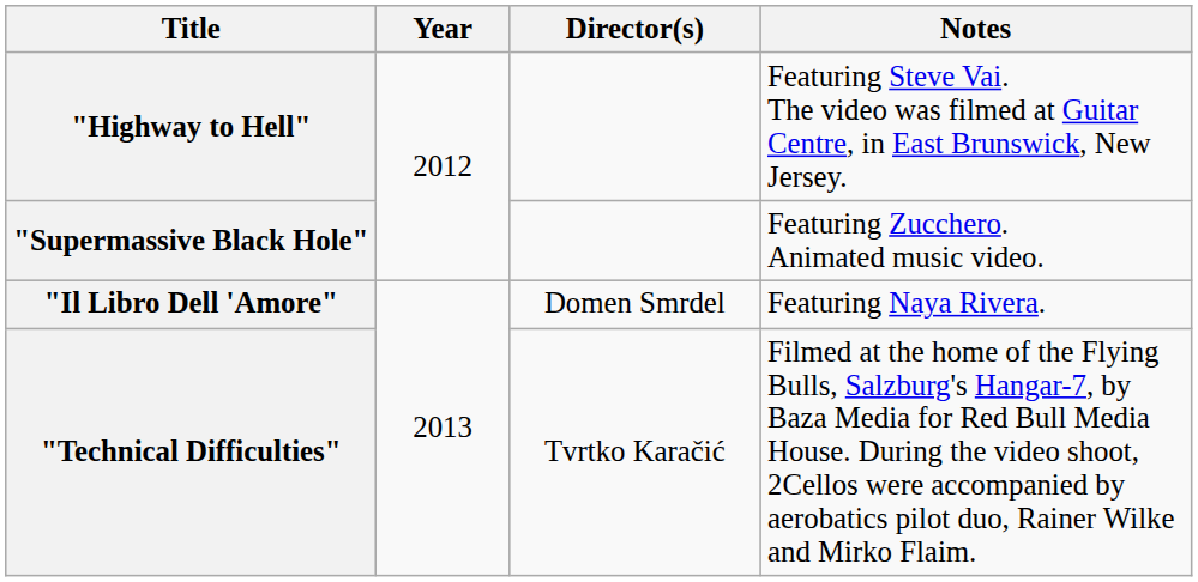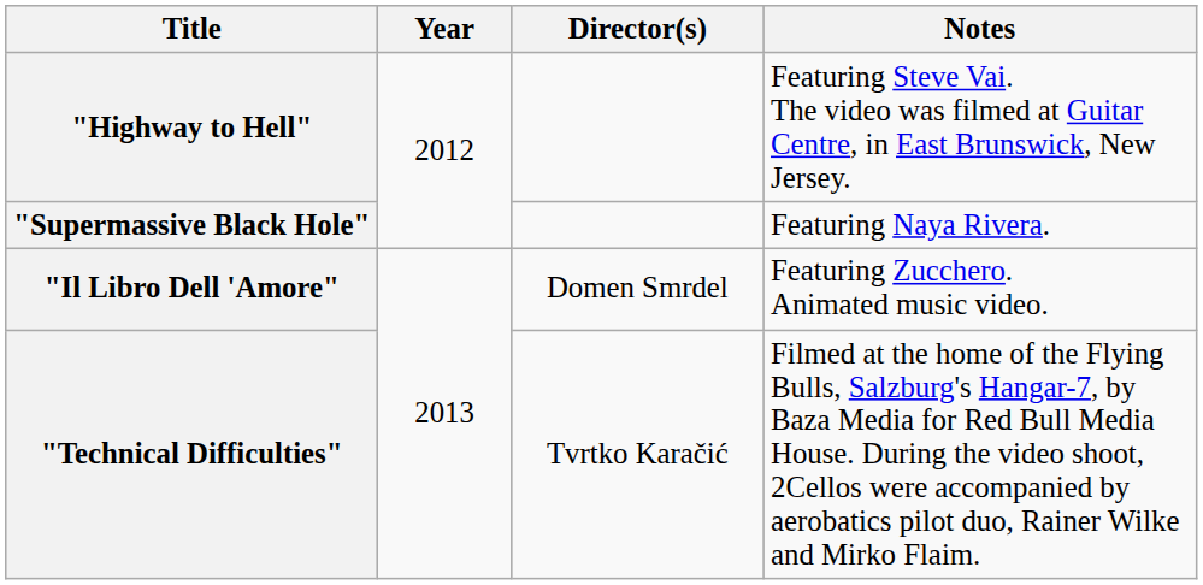 <table class="wikitable plainrowheaders" style="text-align:center;" border="1">
 <tr>
 <th scope="col" style="width:12em;">Title</th>
 <th scope="col" style="width:4em;">Year</th>
 <th scope="col" style="width:8em;">Director(s)</th>
 <th scope="col" style="width:14em;">Notes</th>
 </tr>
 <tr>
 <th scope="row">"Highway to Hell"</th>
 <td rowspan="2">2012</td>
 <td></td>
 <td align="left">Featuring <a href='#'>Steve Vai</a>. <br>The video was filmed at <a href='#'>Guitar Centre</a>, in <a href='#'>East Brunswick</a>, New Jersey.</td>
 </tr>
 <tr>
 <th scope="row">"Supermassive Black Hole"</th>
 <td></td>
-<td align="left">Featuring <a href='#'>Zucchero</a>. <br> Animated music video.</td>
+<td align="left">Featuring <a href='#'>Naya Rivera</a>.</td>
 </tr>
 <tr>
 <th scope="row">"Il Libro Dell 'Amore"</th>
 <td rowspan="2">2013</td>
 <td>Domen Smrdel</td>
-<td align="left">Featuring <a href='#'>Naya Rivera</a>.</td>
+<td align="left">Featuring <a href='#'>Zucchero</a>. <br> Animated music video.</td>
 </tr>
 <tr>
 <th scope="row">"Technical Difficulties"</th>
 <td>Tvrtko Karačić</td>
 <td align="left">Filmed at the home of the Flying Bulls, <a href='#'>Salzburg</a>'s <a href='#'>Hangar-7</a>, by Baza Media for Red Bull Media House. During the video shoot, 2Cellos were accompanied by aerobatics pilot duo, Rainer Wilke and Mirko Flaim.</td>
 </tr>
 </table>
